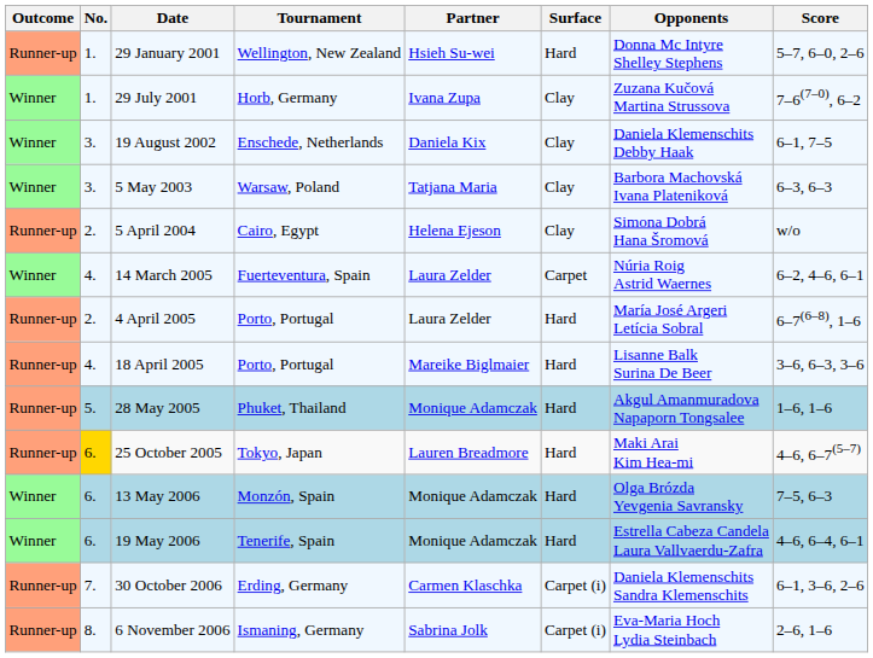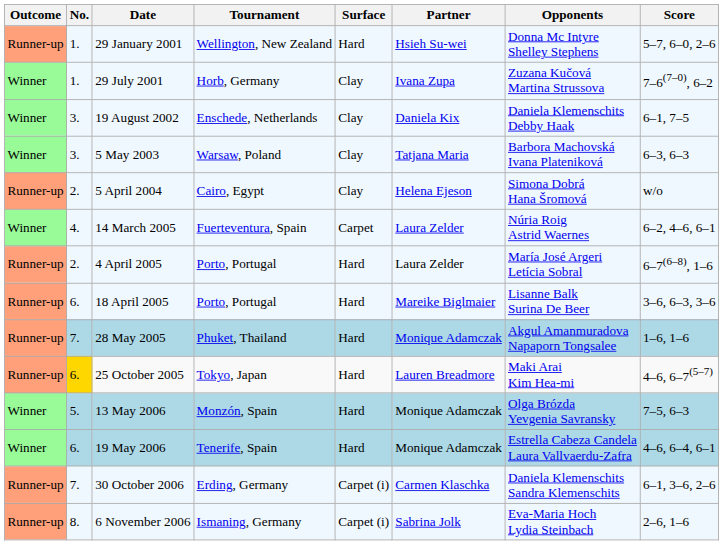 <table class="sortable wikitable" style="font-size:97%;">
 <tr>
 <th>Outcome</th>
 <th>No.</th>
 <th>Date</th>
 <th>Tournament</th>
+<th>Surface</th>
 <th>Partner</th>
-<th>Surface</th>
 <th>Opponents</th>
 <th>Score</th>
 </tr>
 <tr style="background:#f0f8ff;">
 <td style="background:#ffa07a;">Runner-up</td>
 <td>1.</td>
 <td>29 January 2001</td>
 <td><a href='#'>Wellington</a>, New Zealand</td>
+<td>Hard</td>
 <td> <a href='#'>Hsieh Su-wei</a></td>
-<td>Hard</td>
 <td> <a href='#'>Donna Mc Intyre</a> <br>  <a href='#'>Shelley Stephens</a></td>
 <td>5–7, 6–0, 2–6</td>
 </tr>
 <tr style="background:#f0f8ff;">
 <td style="background:#98fb98;">Winner</td>
 <td>1.</td>
 <td>29 July 2001</td>
 <td><a href='#'>Horb</a>, Germany</td>
+<td>Clay</td>
 <td> <a href='#'>Ivana Zupa</a></td>
-<td>Clay</td>
 <td> <a href='#'>Zuzana Kučová</a> <br>  <a href='#'>Martina Strussova</a></td>
 <td>7–6<sup>(7–0)</sup>, 6–2</td>
 </tr>
 <tr style="background:#f0f8ff;">
 <td style="background:#98fb98;">Winner</td>
 <td>3.</td>
 <td>19 August 2002</td>
 <td><a href='#'>Enschede</a>, Netherlands</td>
+<td>Clay</td>
 <td> <a href='#'>Daniela Kix</a></td>
-<td>Clay</td>
 <td> <a href='#'>Daniela Klemenschits</a> <br>  <a href='#'>Debby Haak</a></td>
 <td>6–1, 7–5</td>
 </tr>
 <tr style="background:#f0f8ff;">
 <td style="background:#98fb98;">Winner</td>
 <td>3.</td>
 <td>5 May 2003</td>
 <td><a href='#'>Warsaw</a>, Poland</td>
+<td>Clay</td>
 <td> <a href='#'>Tatjana Maria</a></td>
-<td>Clay</td>
 <td> <a href='#'>Barbora Machovská</a> <br>  <a href='#'>Ivana Plateniková</a></td>
 <td>6–3, 6–3</td>
 </tr>
 <tr style="background:#f0f8ff;">
 <td style="background:#ffa07a;">Runner-up</td>
 <td>2.</td>
 <td>5 April 2004</td>
 <td><a href='#'>Cairo</a>, Egypt</td>
+<td>Clay</td>
 <td> <a href='#'>Helena Ejeson</a></td>
-<td>Clay</td>
 <td> <a href='#'>Simona Dobrá</a> <br>  <a href='#'>Hana Šromová</a></td>
 <td>w/o</td>
 </tr>
 <tr style="background:#f0f8ff;">
 <td style="background:#98fb98;">Winner</td>
 <td>4.</td>
 <td>14 March 2005</td>
 <td><a href='#'>Fuerteventura</a>, Spain</td>
+<td>Carpet</td>
 <td> <a href='#'>Laura Zelder</a></td>
-<td>Carpet</td>
 <td> <a href='#'>Núria Roig</a> <br>  <a href='#'>Astrid Waernes</a></td>
 <td>6–2, 4–6, 6–1</td>
 </tr>
 <tr style="background:#f0f8ff;">
 <td style="background:#ffa07a;">Runner-up</td>
 <td>2.</td>
 <td>4 April 2005</td>
 <td><a href='#'>Porto</a>, Portugal</td>
+<td>Hard</td>
 <td> Laura Zelder</td>
-<td>Hard</td>
 <td> <a href='#'>María José Argeri</a> <br>  <a href='#'>Letícia Sobral</a></td>
 <td>6–7<sup>(6–8)</sup>, 1–6</td>
 </tr>
 <tr style="background:#f0f8ff;">
 <td style="background:#ffa07a;">Runner-up</td>
-<td>4.</td>
+<td>6.</td>
 <td>18 April 2005</td>
 <td><a href='#'>Porto</a>, Portugal</td>
+<td>Hard</td>
 <td> <a href='#'>Mareike Biglmaier</a></td>
-<td>Hard</td>
 <td> <a href='#'>Lisanne Balk</a> <br>  <a href='#'>Surina De Beer</a></td>
 <td>3–6, 6–3, 3–6</td>
 </tr>
 <tr style="background:lightblue;">
 <td style="background:#ffa07a;">Runner-up</td>
-<td>5.</td>
+<td>7.</td>
 <td>28 May 2005</td>
 <td><a href='#'>Phuket</a>, Thailand</td>
+<td>Hard</td>
 <td> <a href='#'>Monique Adamczak</a></td>
-<td>Hard</td>
 <td> <a href='#'>Akgul Amanmuradova</a> <br>  <a href='#'>Napaporn Tongsalee</a></td>
 <td>1–6, 1–6</td>
 </tr>
 <tr>
 <td style="background:#ffa07a;">Runner-up</td>
 <td style="background: gold;">6.</td>
 <td>25 October 2005</td>
 <td><a href='#'>Tokyo</a>, Japan</td>
+<td>Hard</td>
 <td> <a href='#'>Lauren Breadmore</a></td>
-<td>Hard</td>
 <td> <a href='#'>Maki Arai</a> <br>  <a href='#'>Kim Hea-mi</a></td>
 <td>4–6, 6–7<sup>(5–7)</sup></td>
 </tr>
 <tr style="background:lightblue;">
 <td style="background:#98fb98;">Winner</td>
-<td>6.</td>
+<td>5.</td>
 <td>13 May 2006</td>
 <td><a href='#'>Monzón</a>, Spain</td>
+<td>Hard</td>
 <td> Monique Adamczak</td>
-<td>Hard</td>
 <td> <a href='#'>Olga Brózda</a> <br>  <a href='#'>Yevgenia Savransky</a></td>
 <td>7–5, 6–3</td>
 </tr>
 <tr style="background:lightblue;">
 <td style="background:#98fb98;">Winner</td>
 <td>6.</td>
 <td>19 May 2006</td>
 <td><a href='#'>Tenerife</a>, Spain</td>
+<td>Hard</td>
 <td> Monique Adamczak</td>
-<td>Hard</td>
 <td> <a href='#'>Estrella Cabeza Candela</a> <br>  <a href='#'>Laura Vallvaerdu-Zafra</a></td>
 <td>4–6, 6–4, 6–1</td>
 </tr>
 <tr style="background:#f0f8ff;">
 <td style="background:#ffa07a;">Runner-up</td>
 <td>7.</td>
 <td>30 October 2006</td>
 <td><a href='#'>Erding</a>, Germany</td>
+<td>Carpet (i)</td>
 <td> <a href='#'>Carmen Klaschka</a></td>
-<td>Carpet (i)</td>
 <td> <a href='#'>Daniela Klemenschits</a> <br>  <a href='#'>Sandra Klemenschits</a></td>
 <td>6–1, 3–6, 2–6</td>
 </tr>
 <tr style="background:#f0f8ff;">
 <td style="background:#ffa07a;">Runner-up</td>
 <td>8.</td>
 <td>6 November 2006</td>
 <td><a href='#'>Ismaning</a>, Germany</td>
+<td>Carpet (i)</td>
 <td> <a href='#'>Sabrina Jolk</a></td>
-<td>Carpet (i)</td>
 <td> <a href='#'>Eva-Maria Hoch</a> <br>  <a href='#'>Lydia Steinbach</a></td>
 <td>2–6, 1–6</td>
 </tr>
 </table>
